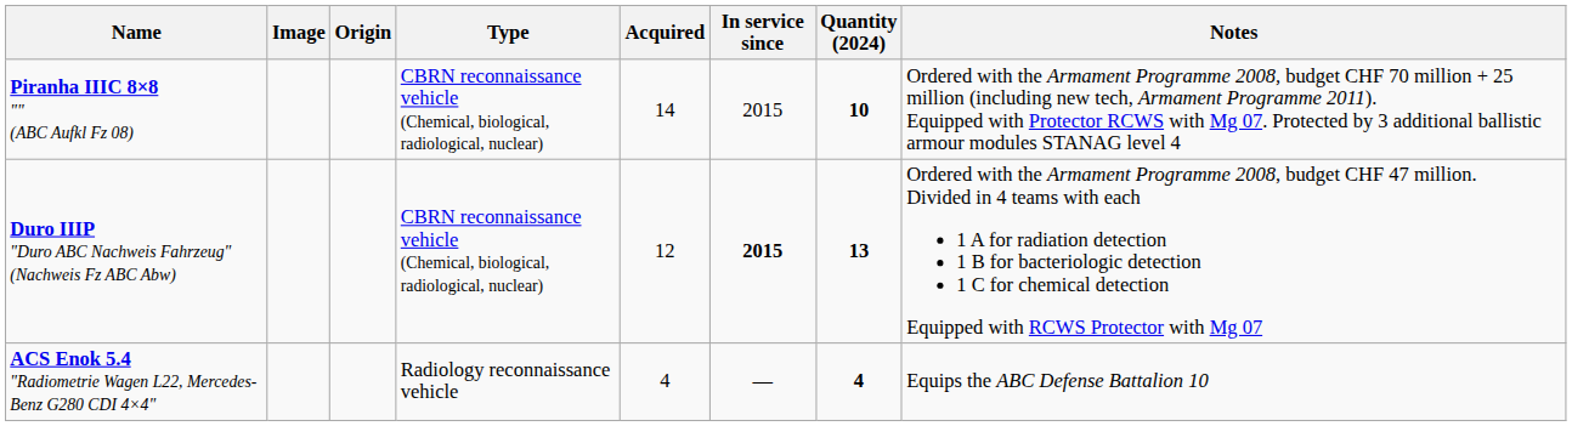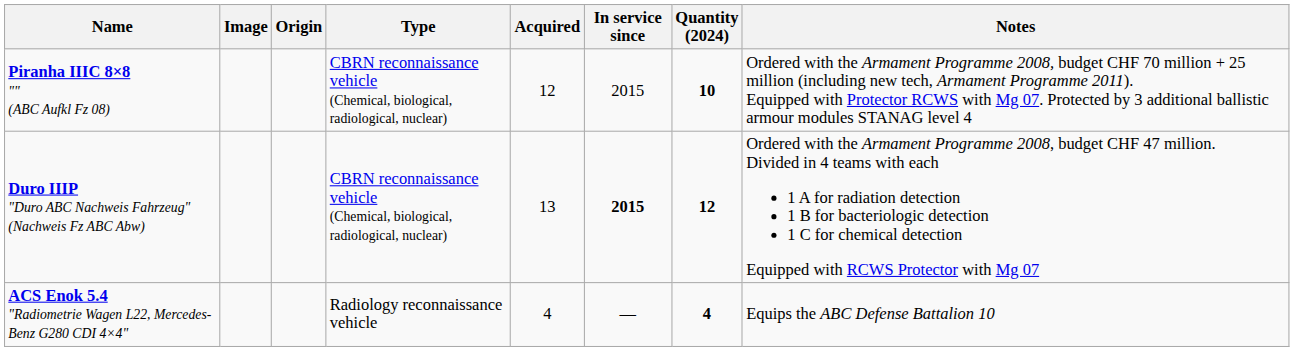 <table class="wikitable">
 <tr>
 <th>Name</th>
 <th>Image</th>
 <th>Origin</th>
 <th>Type</th>
 <th>Acquired</th>
 <th>In service since</th>
 <th>Quantity<br>(2024)</th>
 <th>Notes</th>
 </tr>
 <tr>
 <td><a href='#'><strong>Piranha IIIC 8×8</strong></a><br><em><small>""</small></em> <br><small><em>(ABC Aufkl Fz 08)</em></small></td>
 <td style="text-align: center; "></td>
 <td><small></small></td>
 <td><a href='#'>CBRN reconnaissance vehicle</a><br><small>(Chemical, biological, radiological, nuclear)</small></td>
-<td style="text-align: center; ">14</td>
+<td style="text-align: center; ">12</td>
 <td style="text-align: center; ">2015</td>
 <td style="text-align: center; "><strong>10</strong></td>
 <td>Ordered with the <em>Armament Programme 2008,</em> budget CHF 70 million <small><em></em></small> + 25 million (including new tech, <em>Armament Programme 2011</em>).<br>Equipped with <a href='#'>Protector RCWS</a> with <a href='#'>Mg 07</a>. Protected by 3 additional ballistic armour modules STANAG level 4</td>
 </tr>
 <tr>
 <td><a href='#'><strong>Duro IIIP</strong></a><br><small><em>"Duro ABC Nachweis Fahrzeug"</em></small> <small><em>(Nachweis Fz ABC Abw)</em></small></td>
 <td style="text-align: center; "><br><br></td>
 <td><small></small></td>
 <td><a href='#'>CBRN reconnaissance vehicle</a><br><small>(Chemical, biological, radiological, nuclear)</small></td>
-<td style="text-align: center; ">12</td>
+<td style="text-align: center; ">13</td>
 <td style="text-align: center; "><strong>2015</strong></td>
-<td style="text-align: center; "><strong>13</strong></td>
+<td style="text-align: center; "><strong>12</strong></td>
 <td>Ordered with the <em>Armament Programme 2008</em>, budget CHF 47 million. <small><em></em></small><br>Divided in 4 teams with each<ul><li>1 A for radiation detection</li><li>1 B for bacteriologic detection</li><li>1 C for chemical detection</li></ul>Equipped with <a href='#'>RCWS Protector</a> with <a href='#'>Mg 07</a></td>
 </tr>
 <tr>
 <td><strong><a href='#'>ACS Enok 5.4</a></strong><br><small><em>"Radiometrie Wagen L22, Mercedes-Benz G280 CDI 4×4"</em></small></td>
 <td style="text-align: center; "></td>
 <td><small></small></td>
 <td>Radiology reconnaissance vehicle</td>
 <td style="text-align: center; ">4</td>
 <td style="text-align: center; ">—</td>
 <td style="text-align: center; "><strong>4</strong></td>
 <td>Equips the <em>ABC Defense Battalion 10</em> </td>
 </tr>
 </table>
